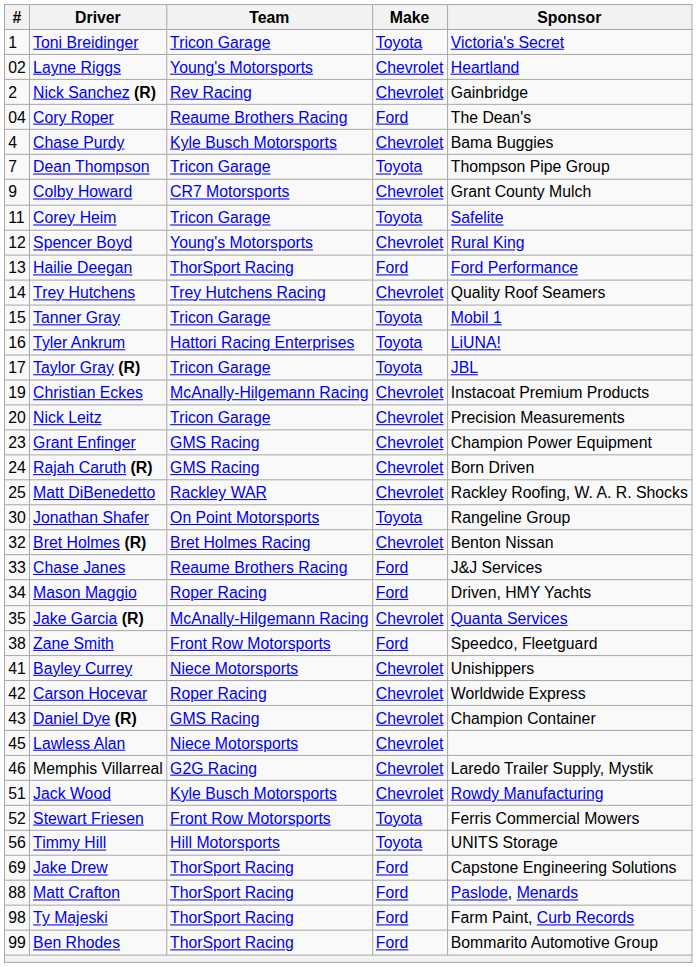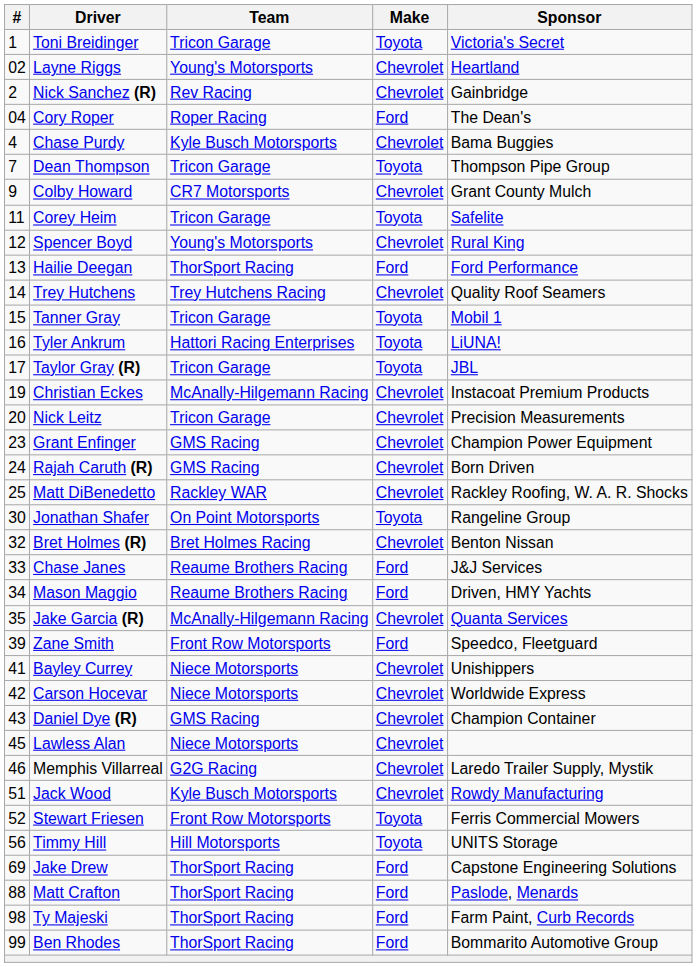 <table class="wikitable" style="font-size: 95%;">
 <tr>
 <th>#</th>
 <th>Driver</th>
 <th>Team</th>
 <th>Make</th>
 <th>Sponsor</th>
 </tr>
 <tr>
 <td>1</td>
 <td><a href='#'>Toni Breidinger</a></td>
 <td><a href='#'>Tricon Garage</a></td>
 <td><a href='#'>Toyota</a></td>
 <td><a href='#'>Victoria's Secret</a></td>
 </tr>
 <tr>
 <td>02</td>
 <td><a href='#'>Layne Riggs</a></td>
 <td><a href='#'>Young's Motorsports</a></td>
 <td><a href='#'>Chevrolet</a></td>
 <td><a href='#'>Heartland</a></td>
 </tr>
 <tr>
 <td>2</td>
 <td><a href='#'>Nick Sanchez</a> <strong>(R)</strong></td>
 <td><a href='#'>Rev Racing</a></td>
 <td><a href='#'>Chevrolet</a></td>
 <td>Gainbridge</td>
 </tr>
 <tr>
 <td>04</td>
 <td><a href='#'>Cory Roper</a></td>
-<td><a href='#'>Reaume Brothers Racing</a></td>
+<td><a href='#'>Roper Racing</a></td>
 <td><a href='#'>Ford</a></td>
 <td>The Dean's</td>
 </tr>
 <tr>
 <td>4</td>
 <td><a href='#'>Chase Purdy</a></td>
 <td><a href='#'>Kyle Busch Motorsports</a></td>
 <td><a href='#'>Chevrolet</a></td>
 <td>Bama Buggies</td>
 </tr>
 <tr>
 <td>7</td>
 <td><a href='#'>Dean Thompson</a></td>
 <td><a href='#'>Tricon Garage</a></td>
 <td><a href='#'>Toyota</a></td>
 <td>Thompson Pipe Group</td>
 </tr>
 <tr>
 <td>9</td>
 <td><a href='#'>Colby Howard</a></td>
 <td><a href='#'>CR7 Motorsports</a></td>
 <td><a href='#'>Chevrolet</a></td>
 <td>Grant County Mulch</td>
 </tr>
 <tr>
 <td>11</td>
 <td><a href='#'>Corey Heim</a></td>
 <td><a href='#'>Tricon Garage</a></td>
 <td><a href='#'>Toyota</a></td>
 <td><a href='#'>Safelite</a></td>
 </tr>
 <tr>
 <td>12</td>
 <td><a href='#'>Spencer Boyd</a></td>
 <td><a href='#'>Young's Motorsports</a></td>
 <td><a href='#'>Chevrolet</a></td>
 <td><a href='#'>Rural King</a></td>
 </tr>
 <tr>
 <td>13</td>
 <td><a href='#'>Hailie Deegan</a></td>
 <td><a href='#'>ThorSport Racing</a></td>
 <td><a href='#'>Ford</a></td>
 <td><a href='#'>Ford Performance</a></td>
 </tr>
 <tr>
 <td>14</td>
 <td><a href='#'>Trey Hutchens</a></td>
 <td><a href='#'>Trey Hutchens Racing</a></td>
 <td><a href='#'>Chevrolet</a></td>
 <td>Quality Roof Seamers</td>
 </tr>
 <tr>
 <td>15</td>
 <td><a href='#'>Tanner Gray</a></td>
 <td><a href='#'>Tricon Garage</a></td>
 <td><a href='#'>Toyota</a></td>
 <td><a href='#'>Mobil 1</a></td>
 </tr>
 <tr>
 <td>16</td>
 <td><a href='#'>Tyler Ankrum</a></td>
 <td><a href='#'>Hattori Racing Enterprises</a></td>
 <td><a href='#'>Toyota</a></td>
 <td><a href='#'>LiUNA!</a></td>
 </tr>
 <tr>
 <td>17</td>
 <td><a href='#'>Taylor Gray</a> <strong>(R)</strong></td>
 <td><a href='#'>Tricon Garage</a></td>
 <td><a href='#'>Toyota</a></td>
 <td><a href='#'>JBL</a></td>
 </tr>
 <tr>
 <td>19</td>
 <td><a href='#'>Christian Eckes</a></td>
 <td nowrap><a href='#'>McAnally-Hilgemann Racing</a></td>
 <td><a href='#'>Chevrolet</a></td>
 <td nowrap>Instacoat Premium Products</td>
 </tr>
 <tr>
 <td>20</td>
 <td><a href='#'>Nick Leitz</a></td>
 <td><a href='#'>Tricon Garage</a></td>
 <td><a href='#'>Chevrolet</a></td>
 <td>Precision Measurements</td>
 </tr>
 <tr>
 <td>23</td>
 <td><a href='#'>Grant Enfinger</a></td>
 <td><a href='#'>GMS Racing</a></td>
 <td><a href='#'>Chevrolet</a></td>
 <td>Champion Power Equipment</td>
 </tr>
 <tr>
 <td>24</td>
 <td><a href='#'>Rajah Caruth</a> <strong>(R)</strong></td>
 <td><a href='#'>GMS Racing</a></td>
 <td><a href='#'>Chevrolet</a></td>
 <td>Born Driven</td>
 </tr>
 <tr>
 <td>25</td>
 <td><a href='#'>Matt DiBenedetto</a></td>
 <td><a href='#'>Rackley WAR</a></td>
 <td><a href='#'>Chevrolet</a></td>
 <td nowrap>Rackley Roofing, W. A. R. Shocks</td>
 </tr>
 <tr>
 <td>30</td>
 <td><a href='#'>Jonathan Shafer</a></td>
 <td><a href='#'>On Point Motorsports</a></td>
 <td><a href='#'>Toyota</a></td>
 <td>Rangeline Group</td>
 </tr>
 <tr>
 <td>32</td>
 <td><a href='#'>Bret Holmes</a> <strong>(R)</strong></td>
 <td><a href='#'>Bret Holmes Racing</a></td>
 <td><a href='#'>Chevrolet</a></td>
 <td>Benton Nissan</td>
 </tr>
 <tr>
 <td>33</td>
 <td><a href='#'>Chase Janes</a></td>
 <td><a href='#'>Reaume Brothers Racing</a></td>
 <td><a href='#'>Ford</a></td>
 <td>J&J Services</td>
 </tr>
 <tr>
 <td>34</td>
 <td><a href='#'>Mason Maggio</a></td>
-<td><a href='#'>Roper Racing</a></td>
+<td><a href='#'>Reaume Brothers Racing</a></td>
 <td><a href='#'>Ford</a></td>
 <td>Driven, HMY Yachts</td>
 </tr>
 <tr>
 <td>35</td>
 <td><a href='#'>Jake Garcia</a> <strong>(R)</strong></td>
 <td><a href='#'>McAnally-Hilgemann Racing</a></td>
 <td><a href='#'>Chevrolet</a></td>
 <td><a href='#'>Quanta Services</a></td>
 </tr>
 <tr>
-<td>38</td>
+<td>39</td>
 <td><a href='#'>Zane Smith</a></td>
 <td><a href='#'>Front Row Motorsports</a></td>
 <td><a href='#'>Ford</a></td>
 <td>Speedco, Fleetguard</td>
 </tr>
 <tr>
 <td>41</td>
 <td><a href='#'>Bayley Currey</a></td>
 <td nowrap=""><a href='#'>Niece Motorsports</a></td>
 <td><a href='#'>Chevrolet</a></td>
 <td>Unishippers</td>
 </tr>
 <tr>
 <td>42</td>
 <td><a href='#'>Carson Hocevar</a></td>
-<td><a href='#'>Roper Racing</a></td>
+<td nowrap=""><a href='#'>Niece Motorsports</a></td>
 <td><a href='#'>Chevrolet</a></td>
 <td>Worldwide Express</td>
 </tr>
 <tr>
 <td>43</td>
 <td><a href='#'>Daniel Dye</a> <strong>(R)</strong></td>
 <td><a href='#'>GMS Racing</a></td>
 <td><a href='#'>Chevrolet</a></td>
 <td>Champion Container</td>
 </tr>
 <tr>
 <td>45</td>
 <td><a href='#'>Lawless Alan</a></td>
 <td><a href='#'>Niece Motorsports</a></td>
 <td><a href='#'>Chevrolet</a></td>
 <td></td>
 </tr>
 <tr>
 <td>46</td>
 <td nowrap>Memphis Villarreal</td>
 <td><a href='#'>G2G Racing</a></td>
 <td><a href='#'>Chevrolet</a></td>
 <td>Laredo Trailer Supply, Mystik</td>
 </tr>
 <tr>
 <td>51</td>
 <td><a href='#'>Jack Wood</a></td>
 <td><a href='#'>Kyle Busch Motorsports</a></td>
 <td><a href='#'>Chevrolet</a></td>
 <td><a href='#'>Rowdy Manufacturing</a></td>
 </tr>
 <tr>
 <td>52</td>
 <td><a href='#'>Stewart Friesen</a></td>
 <td><a href='#'>Front Row Motorsports</a></td>
 <td><a href='#'>Toyota</a></td>
 <td>Ferris Commercial Mowers</td>
 </tr>
 <tr>
 <td>56</td>
 <td><a href='#'>Timmy Hill</a></td>
 <td><a href='#'>Hill Motorsports</a></td>
 <td><a href='#'>Toyota</a></td>
 <td>UNITS Storage</td>
 </tr>
 <tr>
 <td>69</td>
 <td><a href='#'>Jake Drew</a></td>
 <td><a href='#'>ThorSport Racing</a></td>
 <td><a href='#'>Ford</a></td>
 <td>Capstone Engineering Solutions</td>
 </tr>
 <tr>
 <td>88</td>
 <td><a href='#'>Matt Crafton</a></td>
 <td><a href='#'>ThorSport Racing</a></td>
 <td><a href='#'>Ford</a></td>
 <td><a href='#'>Paslode</a>, <a href='#'>Menards</a></td>
 </tr>
 <tr>
 <td>98</td>
 <td><a href='#'>Ty Majeski</a></td>
 <td><a href='#'>ThorSport Racing</a></td>
 <td><a href='#'>Ford</a></td>
 <td>Farm Paint, <a href='#'>Curb Records</a></td>
 </tr>
 <tr>
 <td>99</td>
 <td><a href='#'>Ben Rhodes</a></td>
 <td><a href='#'>ThorSport Racing</a></td>
 <td><a href='#'>Ford</a></td>
 <td>Bommarito Automotive Group</td>
 </tr>
 <tr>
 <th colspan="5"></th>
 </tr>
 </table>
